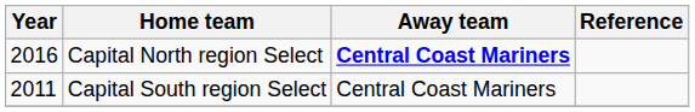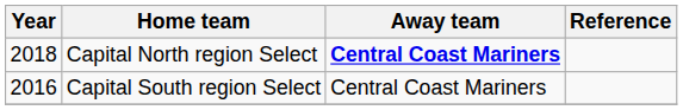 <table class="wikitable">
 <tr>
 <th>Year</th>
 <th>Home team</th>
 <th>Away team</th>
 <th>Reference</th>
 </tr>
 <tr>
-<td>2016</td>
+<td>2018</td>
 <td>Capital North region Select</td>
 <td><strong><a href='#'>Central Coast Mariners</a></strong></td>
 <td></td>
 </tr>
 <tr>
-<td>2011</td>
+<td>2016</td>
 <td>Capital South region Select</td>
 <td>Central Coast Mariners</td>
 <td></td>
 </tr>
 <tr>
 </tr>
 </table>
